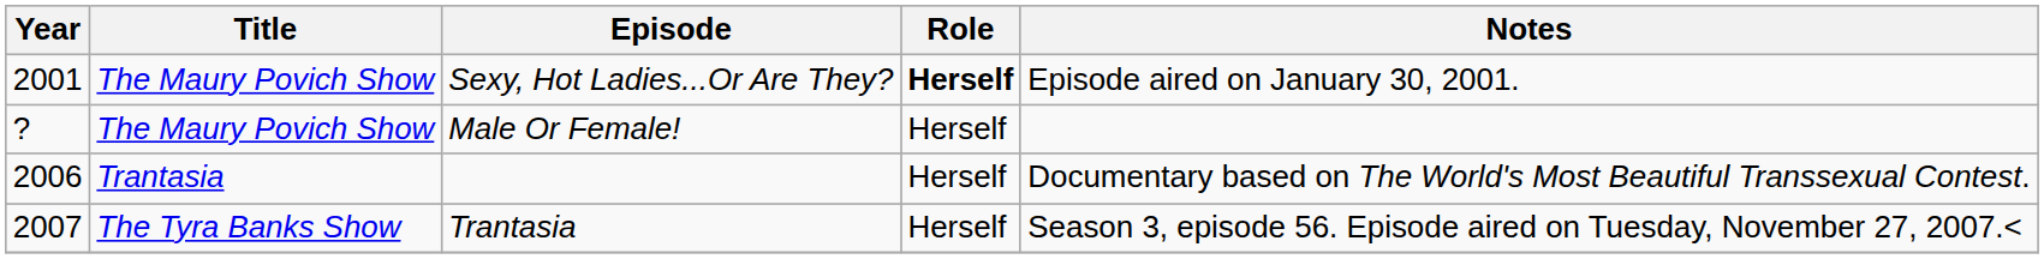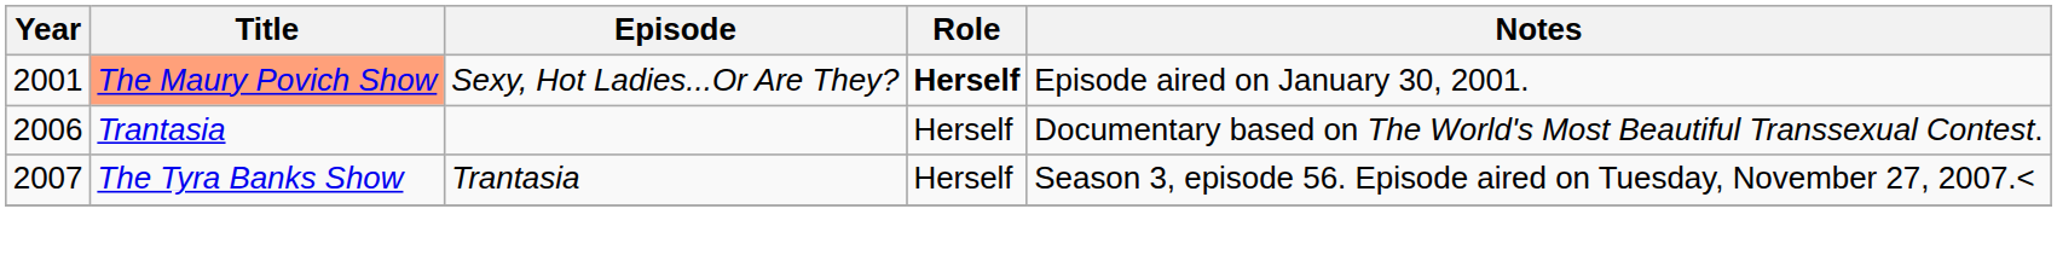 <table class="wikitable sortable">
 <tr>
 <th>Year</th>
 <th>Title</th>
 <th class="unsortable">Episode</th>
 <th>Role</th>
 <th class="unsortable">Notes</th>
 </tr>
 <tr>
 <td>2001</td>
-<td><em><a href='#'>The Maury Povich Show</a></em></td>
+<td style="background: lightsalmon;"><em><a href='#'>The Maury Povich Show</a></em></td>
 <td><em>Sexy, Hot Ladies...Or Are They?</em></td>
 <td><strong>Herself</strong></td>
 <td>Episode aired on January 30, 2001.</td>
-</tr>
-<tr>
-<td>?</td>
-<td><em><a href='#'>The Maury Povich Show</a></em></td>
-<td><em>Male Or Female!</em></td>
-<td>Herself</td>
-<td></td>
 </tr>
 <tr>
 <td>2006</td>
 <td><em><a href='#'>Trantasia</a></em></td>
 <td></td>
 <td>Herself</td>
 <td>Documentary based on <em>The World's Most Beautiful Transsexual Contest</em>.</td>
 </tr>
 <tr>
 <td>2007</td>
 <td><em><a href='#'>The Tyra Banks Show</a></em></td>
 <td><em>Trantasia</em></td>
 <td>Herself</td>
 <td>Season 3, episode 56. Episode aired on Tuesday, November 27, 2007.<</td>
 </tr>
 <tr>
 </tr>
 </table>
